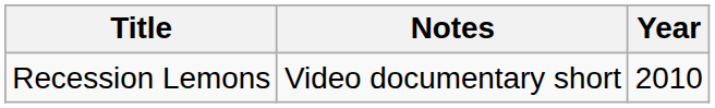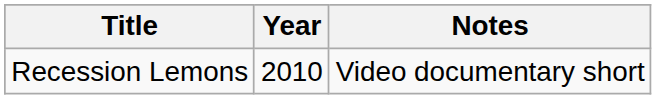 <table class="wikitable">
 <tr>
 <th>Title</th>
+<th>Year</th>
 <th>Notes</th>
-<th>Year</th>
 </tr>
 <tr>
 <td>Recession Lemons</td>
+<td>2010</td>
 <td>Video documentary short</td>
-<td>2010</td>
 </tr>
 </table>
